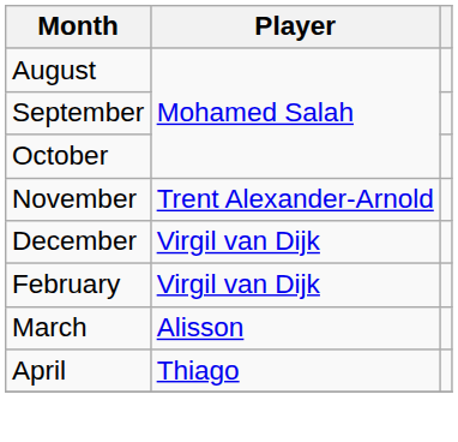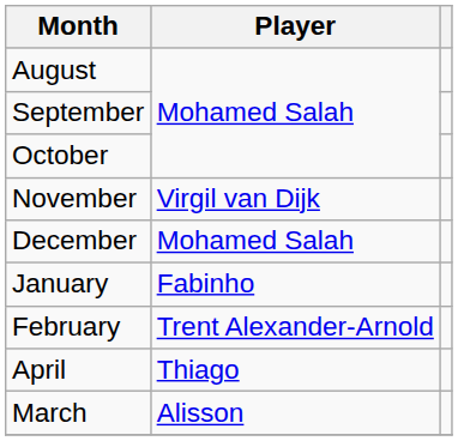 <table class="wikitable" style="text-align:left">
 <tr>
 <th>Month</th>
 <th>Player</th>
 <th></th>
 </tr>
 <tr>
 <td>August</td>
 <td rowspan=3> <a href='#'>Mohamed Salah</a></td>
 <td></td>
 </tr>
 <tr>
 <td>September</td>
 <td></td>
 </tr>
 <tr>
 <td>October</td>
 <td></td>
 </tr>
 <tr>
 <td>November</td>
+<td> <a href='#'>Virgil van Dijk</a></td>
+<td></td>
+</tr>
+<tr>
+<td>December</td>
+<td> <a href='#'>Mohamed Salah</a></td>
+<td></td>
+</tr>
+<tr>
+<td>January</td>
+<td> <a href='#'>Fabinho</a></td>
+<td></td>
+</tr>
+<tr>
+<td>February</td>
 <td> <a href='#'>Trent Alexander-Arnold</a></td>
 <td></td>
 </tr>
 <tr>
-<td>December</td>
-<td> <a href='#'>Virgil van Dijk</a></td>
-<td></td>
-</tr>
-<tr>
-<td>February</td>
-<td> <a href='#'>Virgil van Dijk</a></td>
+<td>April</td>
+<td> <a href='#'>Thiago</a></td>
 <td></td>
 </tr>
 <tr>
 <td>March</td>
 <td> <a href='#'>Alisson</a></td>
 <td></td>
 </tr>
 <tr>
-<td>April</td>
-<td> <a href='#'>Thiago</a></td>
-<td></td>
-</tr>
-<tr>
 </tr>
 </table>
